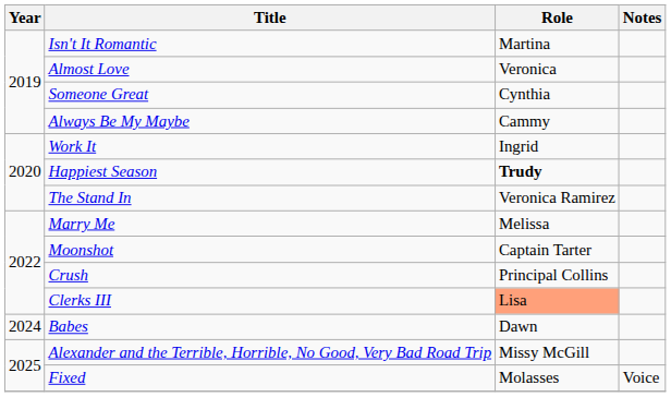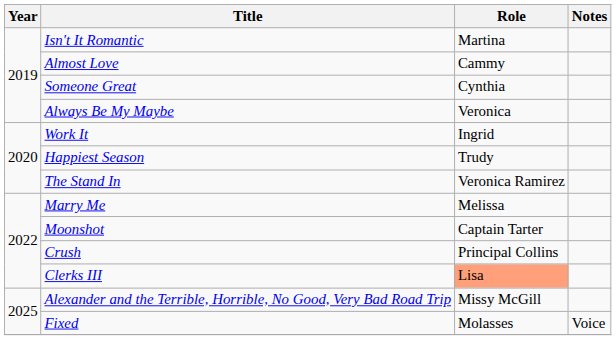 <table class="wikitable sortable">
 <tr>
 <th>Year</th>
 <th>Title</th>
 <th>Role</th>
 <th class="unsortable">Notes</th>
 </tr>
 <tr>
 <td rowspan=4>2019</td>
 <td><em><a href='#'>Isn't It Romantic</a></em></td>
 <td>Martina</td>
 <td></td>
 </tr>
 <tr>
 <td><em><a href='#'>Almost Love</a></em></td>
-<td>Veronica</td>
+<td>Cammy</td>
 <td></td>
 </tr>
 <tr>
 <td><em><a href='#'>Someone Great</a></em></td>
 <td>Cynthia</td>
 <td></td>
 </tr>
 <tr>
 <td><em><a href='#'>Always Be My Maybe</a></em></td>
-<td>Cammy</td>
+<td>Veronica</td>
 <td></td>
 </tr>
 <tr>
 <td rowspan=3>2020</td>
 <td><em><a href='#'>Work It</a></em></td>
 <td>Ingrid</td>
 <td></td>
 </tr>
 <tr>
 <td><em><a href='#'>Happiest Season</a></em></td>
-<td><strong>Trudy</strong></td>
+<td>Trudy</td>
 <td></td>
 </tr>
 <tr>
 <td><em><a href='#'>The Stand In</a></em></td>
 <td>Veronica Ramirez</td>
 <td></td>
 </tr>
 <tr>
 <td rowspan=4>2022</td>
 <td><em><a href='#'>Marry Me</a></em></td>
 <td>Melissa</td>
 <td></td>
 </tr>
 <tr>
 <td><em><a href='#'>Moonshot</a></em></td>
 <td>Captain Tarter</td>
 <td></td>
 </tr>
 <tr>
 <td><em><a href='#'>Crush</a></em></td>
 <td>Principal Collins</td>
 <td></td>
 </tr>
 <tr>
 <td><em><a href='#'>Clerks III</a></em></td>
 <td style="background: lightsalmon;">Lisa</td>
 <td></td>
 </tr>
 <tr>
-<td>2024</td>
-<td><em><a href='#'>Babes</a></em></td>
-<td>Dawn</td>
-<td></td>
-</tr>
-<tr>
 <td rowspan=2>2025</td>
 <td><em><a href='#'>Alexander and the Terrible, Horrible, No Good, Very Bad Road Trip</a></em></td>
 <td>Missy McGill</td>
 <td></td>
 </tr>
 <tr>
 <td><em><a href='#'>Fixed</a></em></td>
 <td>Molasses</td>
 <td>Voice</td>
 </tr>
 <tr>
 </tr>
 </table>
